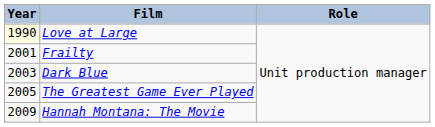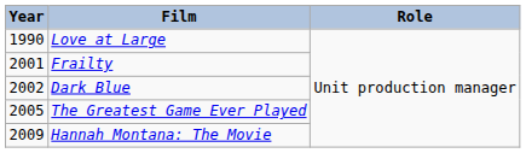 <table class="wikitable" style="font-size:95%;">
 <tr>
 <th style="background:#B0C4DE;">Year</th>
 <th style="background:#B0C4DE;">Film</th>
 <th style="background:#B0C4DE;">Role</th>
 </tr>
 <tr>
-<td style="background: lightyellow;">1990</td>
+<td>1990</td>
 <td><em><a href='#'>Love at Large</a></em></td>
 <td rowspan=5>Unit production manager</td>
 </tr>
 <tr>
 <td>2001</td>
 <td><em><a href='#'>Frailty</a></em></td>
 </tr>
 <tr>
-<td>2003</td>
+<td>2002</td>
 <td><em><a href='#'>Dark Blue</a></em></td>
 </tr>
 <tr>
 <td>2005</td>
 <td><em><a href='#'>The Greatest Game Ever Played</a></em></td>
 </tr>
 <tr>
 <td>2009</td>
 <td><em><a href='#'>Hannah Montana: The Movie</a></em></td>
 </tr>
 </table>
